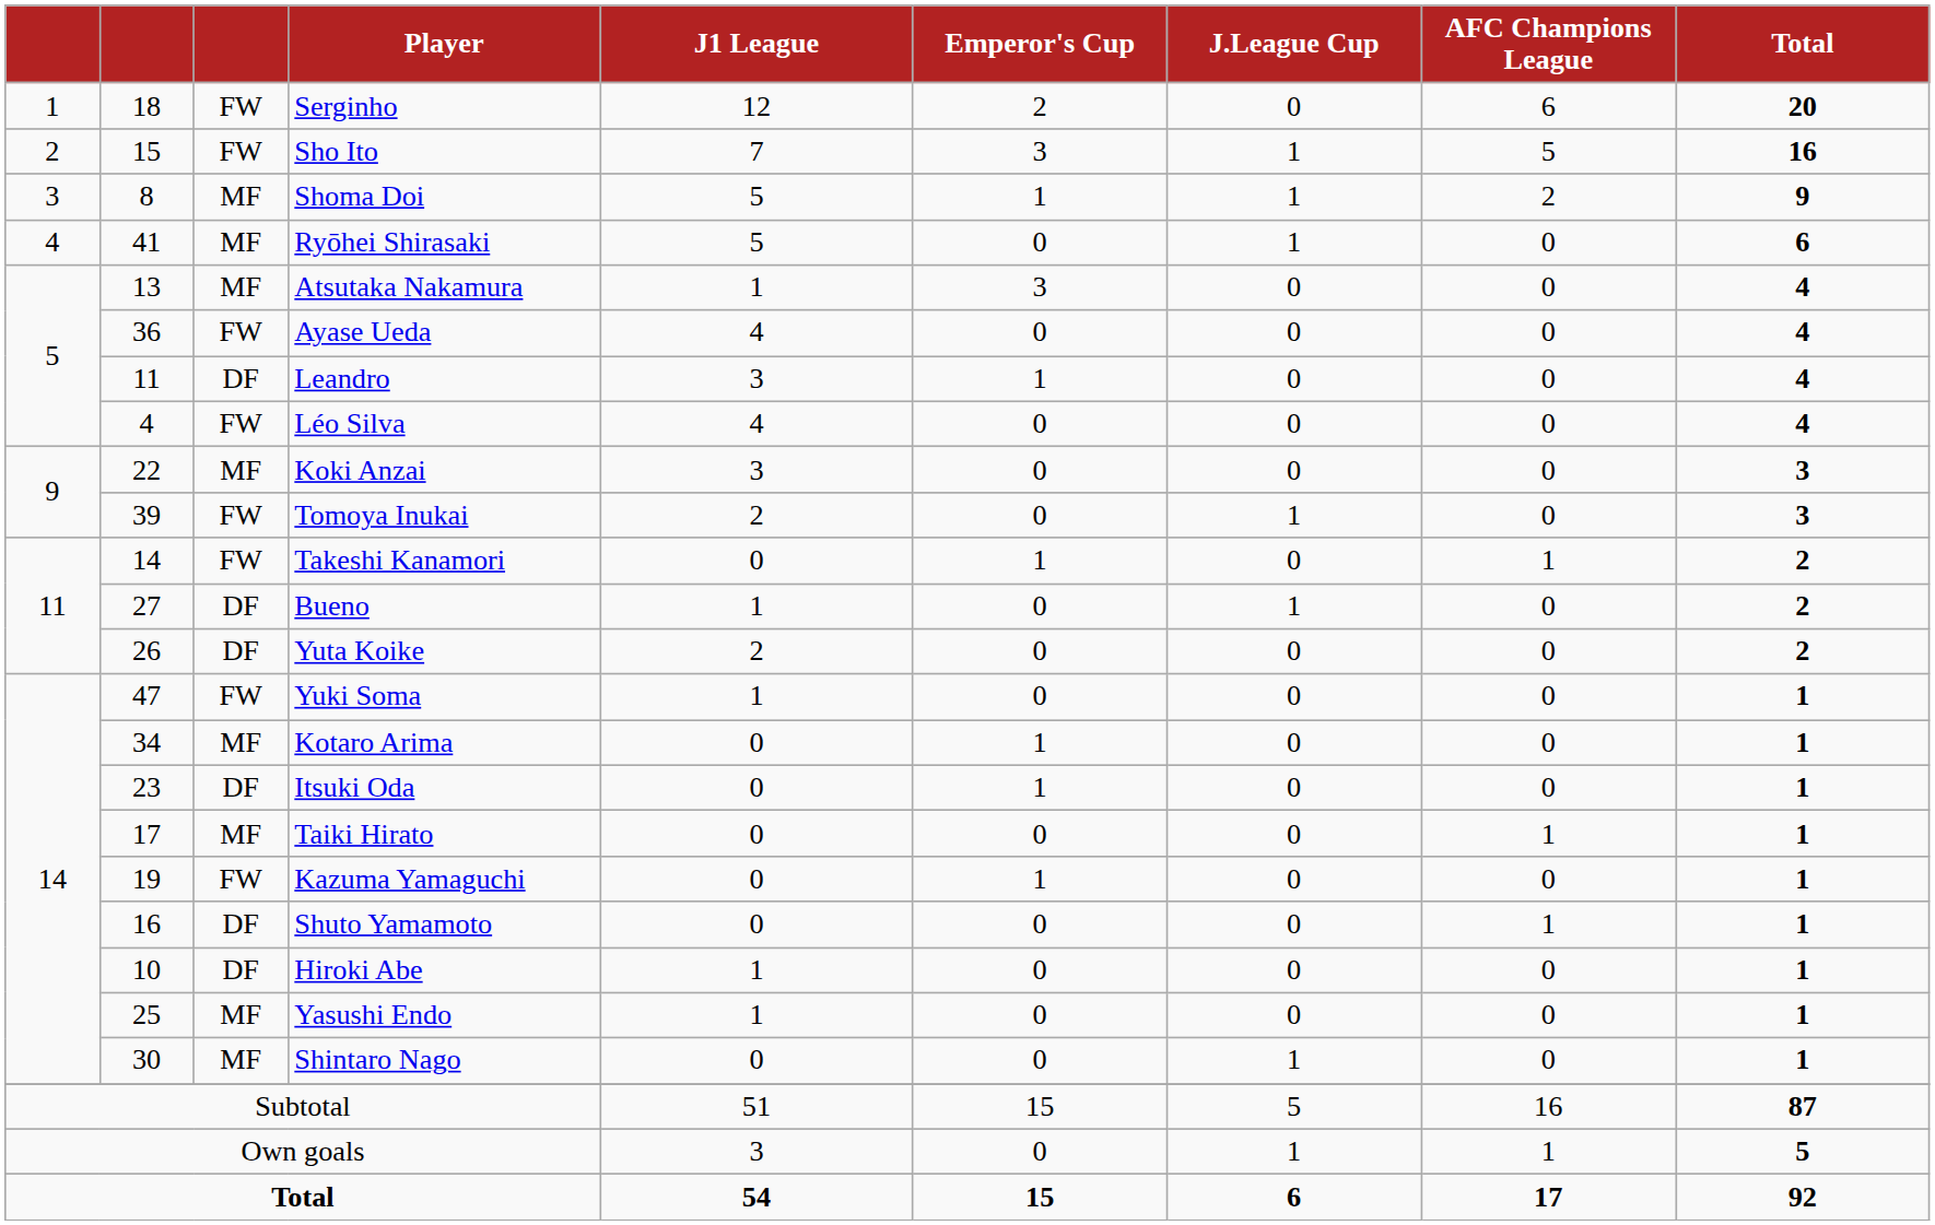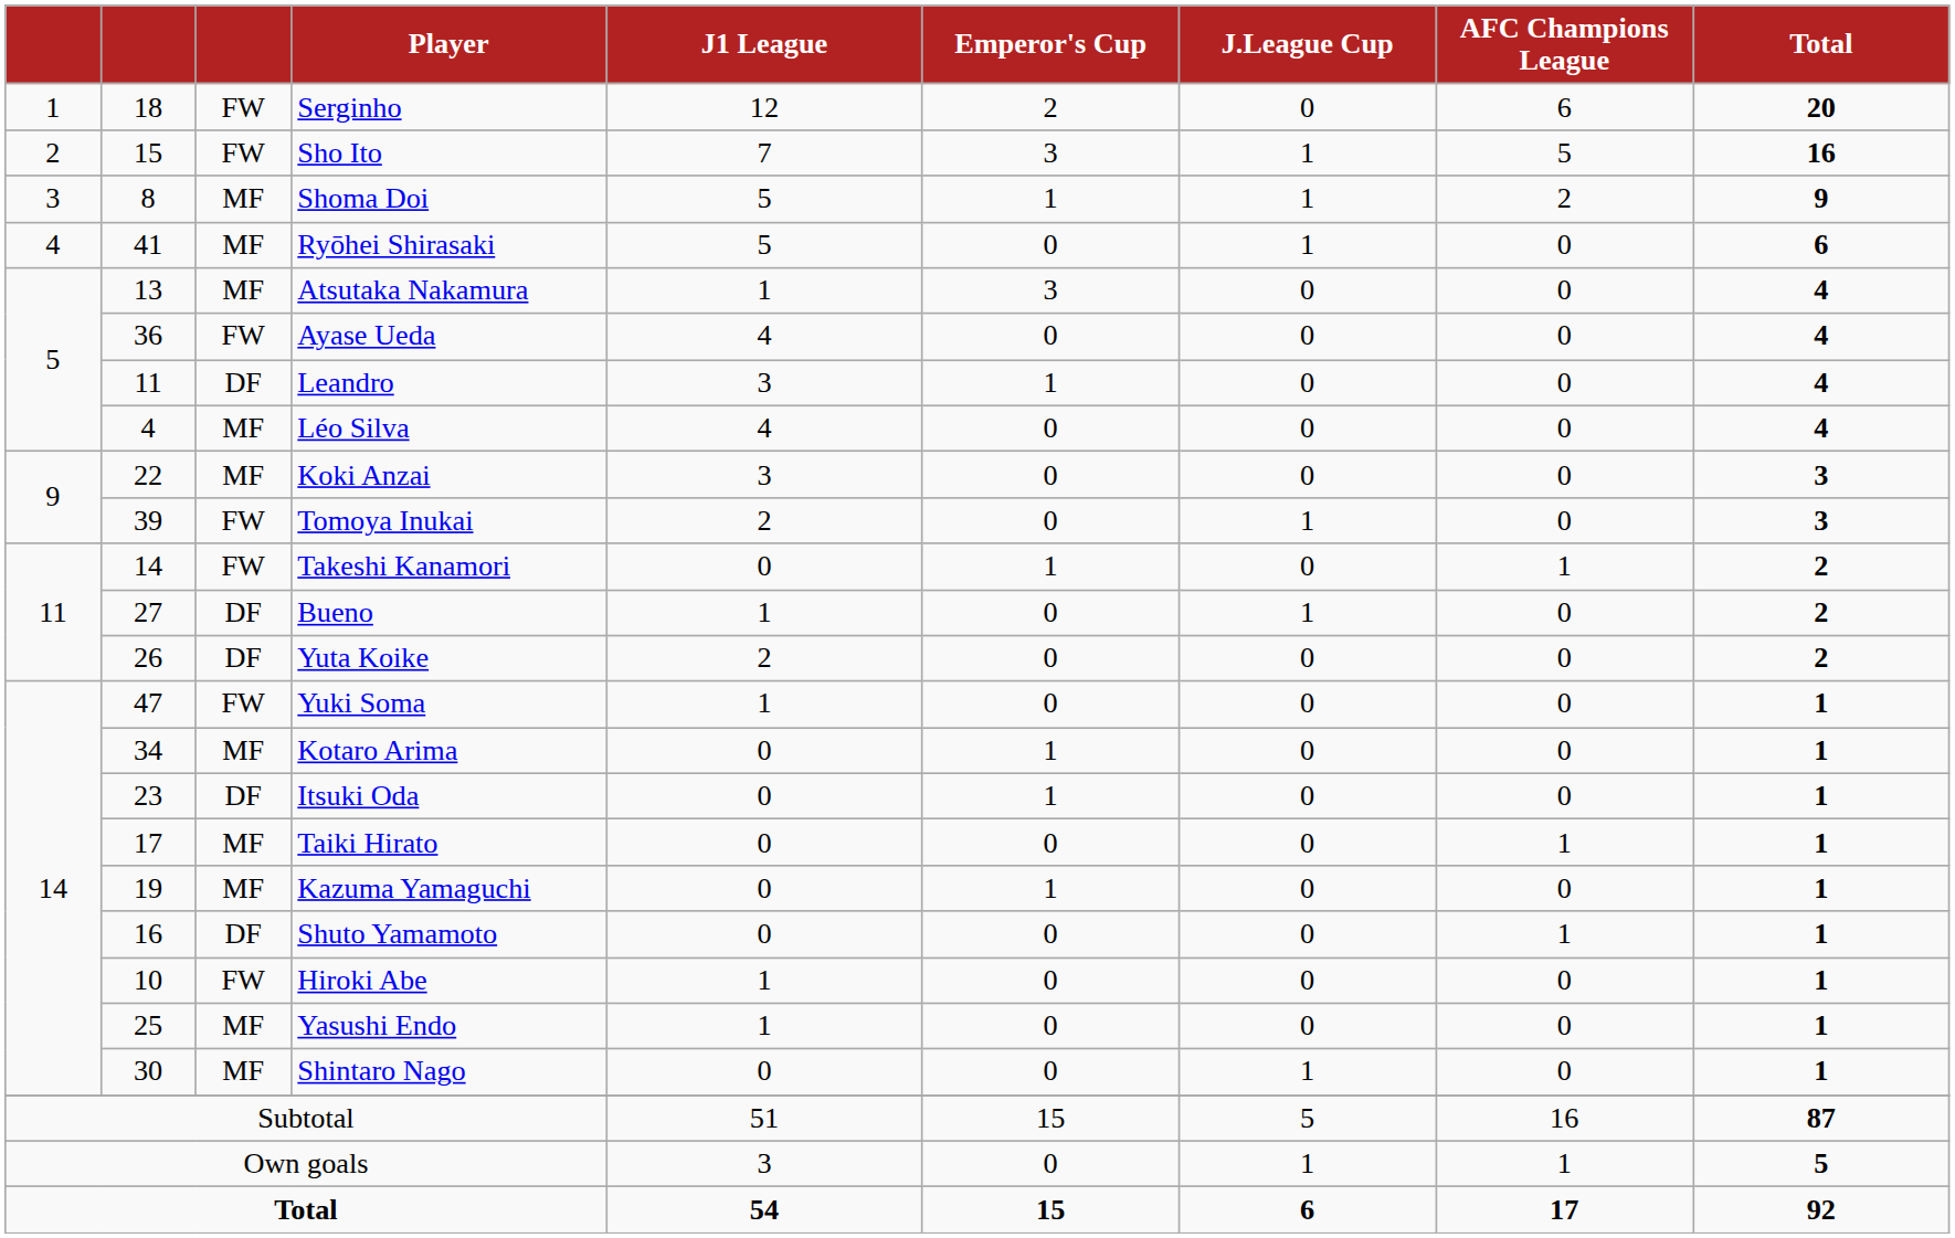 <table class="wikitable sortable" style="text-align:center;width:85%;">
 <tr>
 <th style="width:25px; background:firebrick; color:#fff;"></th>
 <th style="width:25px; background:firebrick; color:#fff;"></th>
 <th style="width:25px; background:firebrick; color:#fff;"></th>
 <th style="width:100px; background:firebrick; color:#fff;">Player</th>
 <th style="width:100px; background:firebrick; color:#fff;">J1 League</th>
 <th style="width:80px; background:firebrick; color:#fff;">Emperor's Cup</th>
 <th style="width:80px; background:firebrick; color:#fff;">J.League Cup</th>
 <th style="width:80px; background:firebrick; color:#fff;">AFC Champions League</th>
 <th style="width:80px; background:firebrick; color:#fff;"><strong>Total</strong></th>
 </tr>
 <tr>
 <td>1</td>
 <td>18</td>
 <td>FW</td>
 <td align=left> <a href='#'>Serginho</a></td>
 <td>12</td>
 <td>2</td>
 <td>0</td>
 <td>6</td>
 <td><strong>20</strong></td>
 </tr>
 <tr>
 <td>2</td>
 <td>15</td>
 <td>FW</td>
 <td align=left> <a href='#'>Sho Ito</a></td>
 <td>7</td>
 <td>3</td>
 <td>1</td>
 <td>5</td>
 <td><strong>16</strong></td>
 </tr>
 <tr>
 <td>3</td>
 <td>8</td>
 <td>MF</td>
 <td align=left> <a href='#'>Shoma Doi</a></td>
 <td>5</td>
 <td>1</td>
 <td>1</td>
 <td>2</td>
 <td><strong>9</strong></td>
 </tr>
 <tr>
 <td>4</td>
 <td>41</td>
 <td>MF</td>
 <td align=left> <a href='#'>Ryōhei Shirasaki</a></td>
 <td>5</td>
 <td>0</td>
 <td>1</td>
 <td>0</td>
 <td><strong>6</strong></td>
 </tr>
 <tr>
 <td rowspan="4">5</td>
 <td>13</td>
 <td>MF</td>
 <td align=left> <a href='#'>Atsutaka Nakamura</a></td>
 <td>1</td>
 <td>3</td>
 <td>0</td>
 <td>0</td>
 <td><strong>4</strong></td>
 </tr>
 <tr>
 <td>36</td>
 <td>FW</td>
 <td align=left> <a href='#'>Ayase Ueda</a></td>
 <td>4</td>
 <td>0</td>
 <td>0</td>
 <td>0</td>
 <td><strong>4</strong></td>
 </tr>
 <tr>
 <td>11</td>
 <td>DF</td>
 <td align=left> <a href='#'>Leandro</a></td>
 <td>3</td>
 <td>1</td>
 <td>0</td>
 <td>0</td>
 <td><strong>4</strong></td>
 </tr>
 <tr>
 <td>4</td>
-<td>FW</td>
+<td>MF</td>
 <td align=left> <a href='#'>Léo Silva</a></td>
 <td>4</td>
 <td>0</td>
 <td>0</td>
 <td>0</td>
 <td><strong>4</strong></td>
 </tr>
 <tr>
 <td rowspan="2">9</td>
 <td>22</td>
 <td>MF</td>
 <td align=left> <a href='#'>Koki Anzai</a></td>
 <td>3</td>
 <td>0</td>
 <td>0</td>
 <td>0</td>
 <td><strong>3</strong></td>
 </tr>
 <tr>
 <td>39</td>
 <td>FW</td>
 <td align=left> <a href='#'>Tomoya Inukai</a></td>
 <td>2</td>
 <td>0</td>
 <td>1</td>
 <td>0</td>
 <td><strong>3</strong></td>
 </tr>
 <tr>
 <td rowspan="3">11</td>
 <td>14</td>
 <td>FW</td>
 <td align=left> <a href='#'>Takeshi Kanamori</a></td>
 <td>0</td>
 <td>1</td>
 <td>0</td>
 <td>1</td>
 <td><strong>2</strong></td>
 </tr>
 <tr>
 <td>27</td>
 <td>DF</td>
 <td align=left> <a href='#'>Bueno</a></td>
 <td>1</td>
 <td>0</td>
 <td>1</td>
 <td>0</td>
 <td><strong>2</strong></td>
 </tr>
 <tr>
 <td>26</td>
 <td>DF</td>
 <td align=left> <a href='#'>Yuta Koike</a></td>
 <td>2</td>
 <td>0</td>
 <td>0</td>
 <td>0</td>
 <td><strong>2</strong></td>
 </tr>
 <tr>
 <td rowspan="9">14</td>
 <td>47</td>
 <td>FW</td>
 <td align=left> <a href='#'>Yuki Soma</a></td>
 <td>1</td>
 <td>0</td>
 <td>0</td>
 <td>0</td>
 <td><strong>1</strong></td>
 </tr>
 <tr>
 <td>34</td>
 <td>MF</td>
 <td align=left> <a href='#'>Kotaro Arima</a></td>
 <td>0</td>
 <td>1</td>
 <td>0</td>
 <td>0</td>
 <td><strong>1</strong></td>
 </tr>
 <tr>
 <td>23</td>
 <td>DF</td>
 <td align=left> <a href='#'>Itsuki Oda</a></td>
 <td>0</td>
 <td>1</td>
 <td>0</td>
 <td>0</td>
 <td><strong>1</strong></td>
 </tr>
 <tr>
 <td>17</td>
 <td>MF</td>
 <td align=left> <a href='#'>Taiki Hirato</a></td>
 <td>0</td>
 <td>0</td>
 <td>0</td>
 <td>1</td>
 <td><strong>1</strong></td>
 </tr>
 <tr>
 <td>19</td>
-<td>FW</td>
+<td>MF</td>
 <td align=left> <a href='#'>Kazuma Yamaguchi</a></td>
 <td>0</td>
 <td>1</td>
 <td>0</td>
 <td>0</td>
 <td><strong>1</strong></td>
 </tr>
 <tr>
 <td>16</td>
 <td>DF</td>
 <td align=left> <a href='#'>Shuto Yamamoto</a></td>
 <td>0</td>
 <td>0</td>
 <td>0</td>
 <td>1</td>
 <td><strong>1</strong></td>
 </tr>
 <tr>
 <td>10</td>
-<td>DF</td>
+<td>FW</td>
 <td align=left> <a href='#'>Hiroki Abe</a></td>
 <td>1</td>
 <td>0</td>
 <td>0</td>
 <td>0</td>
 <td><strong>1</strong></td>
 </tr>
 <tr>
 <td>25</td>
 <td>MF</td>
 <td align=left> <a href='#'>Yasushi Endo</a></td>
 <td>1</td>
 <td>0</td>
 <td>0</td>
 <td>0</td>
 <td><strong>1</strong></td>
 </tr>
 <tr>
 <td>30</td>
 <td>MF</td>
 <td align=left> <a href='#'>Shintaro Nago</a></td>
 <td>0</td>
 <td>0</td>
 <td>1</td>
 <td>0</td>
 <td><strong>1</strong></td>
 </tr>
 <tr>
 </tr>
 <tr class="sortbottom">
 <td colspan=4>Subtotal</td>
 <td>51</td>
 <td>15</td>
 <td>5</td>
 <td>16</td>
 <td><strong>87</strong></td>
 </tr>
 <tr class="sortbottom">
 <td colspan=4>Own goals</td>
 <td>3</td>
 <td>0</td>
 <td>1</td>
 <td>1</td>
 <td><strong>5</strong></td>
 </tr>
 <tr class="sortbottom" >
 <td colspan=4><strong>Total</strong></td>
 <td><strong>54</strong></td>
 <td><strong>15</strong></td>
 <td><strong>6</strong></td>
 <td><strong>17</strong></td>
 <td><strong>92</strong></td>
 </tr>
 </table>
